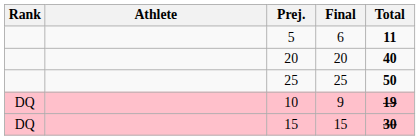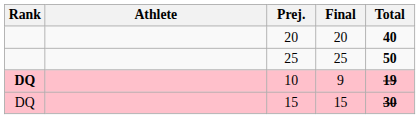 <table class=wikitable style="text-align:center">
 <tr>
 <th width=40>Rank</th>
 <th width=250>Athlete</th>
 <th width=50>Prej.</th>
 <th width=50>Final</th>
 <th width=50>Total</th>
-</tr>
-<tr>
-<td></td>
-<td align=left></td>
-<td>5</td>
-<td>6</td>
-<td><strong>11</strong></td>
 </tr>
 <tr>
 <td></td>
 <td align=left></td>
 <td>20</td>
 <td>20</td>
 <td><strong>40</strong></td>
 </tr>
 <tr>
 <td></td>
 <td align=left></td>
 <td>25</td>
 <td>25</td>
 <td><strong>50</strong></td>
 </tr>
 <tr bgcolor=pink>
-<td>DQ</td>
+<td><strong>DQ</strong></td>
 <td align=left></td>
 <td>10</td>
 <td>9</td>
 <td><s><strong>19</strong></s></td>
 </tr>
 <tr bgcolor=pink>
 <td>DQ</td>
 <td align=left></td>
 <td>15</td>
 <td>15</td>
 <td><s><strong>30</strong></s></td>
 </tr>
 </table>
